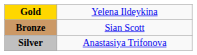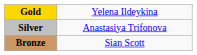 <table class="wikitable" style="text-align:center; " width="35%">
 <tr>
 <td bgcolor="gold"><strong>Gold</strong></td>
 <td><a href='#'>Yelena Ildeykina</a><br>  <small><em></em></small></td>
 </tr>
 <tr>
+<td bgcolor="silver"><strong>Silver</strong></td>
+<td><a href='#'>Anastasiya Trifonova</a><br>  <small><em></em></small></td>
+</tr>
+<tr>
 <td bgcolor="CC9966"><strong>Bronze</strong></td>
 <td><a href='#'>Sian Scott</a><br>  <small><em></em></small></td>
 </tr>
-<tr>
-<td bgcolor="silver"><strong>Silver</strong></td>
-<td><a href='#'>Anastasiya Trifonova</a><br>  <small><em></em></small></td>
-</tr>
 </table>
